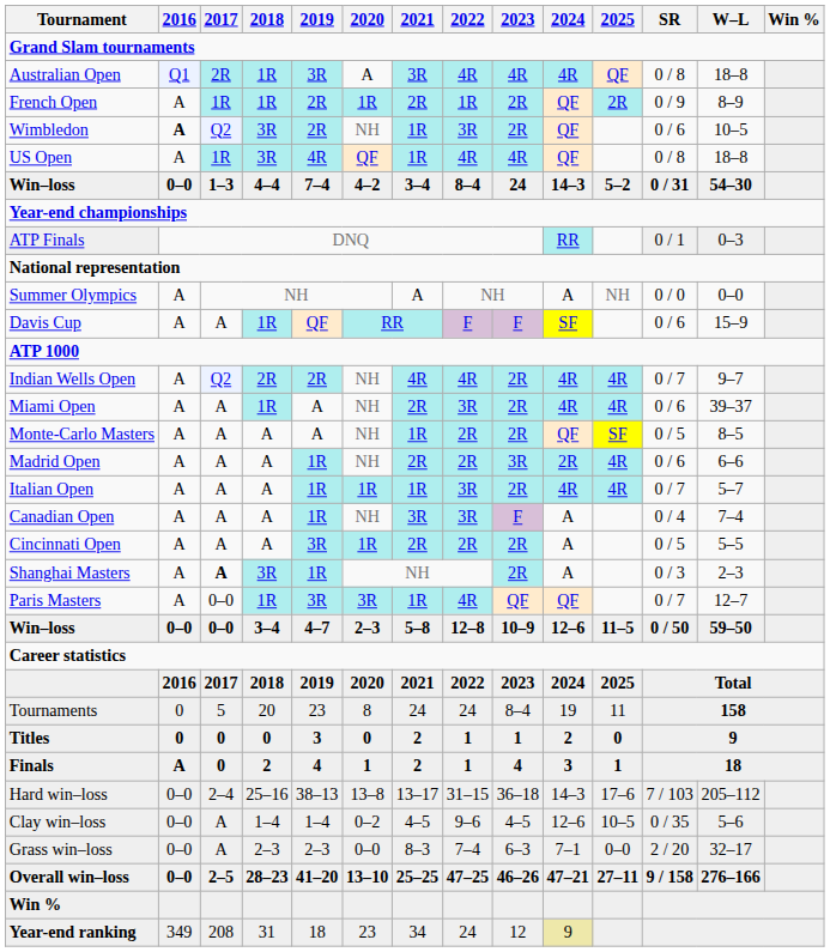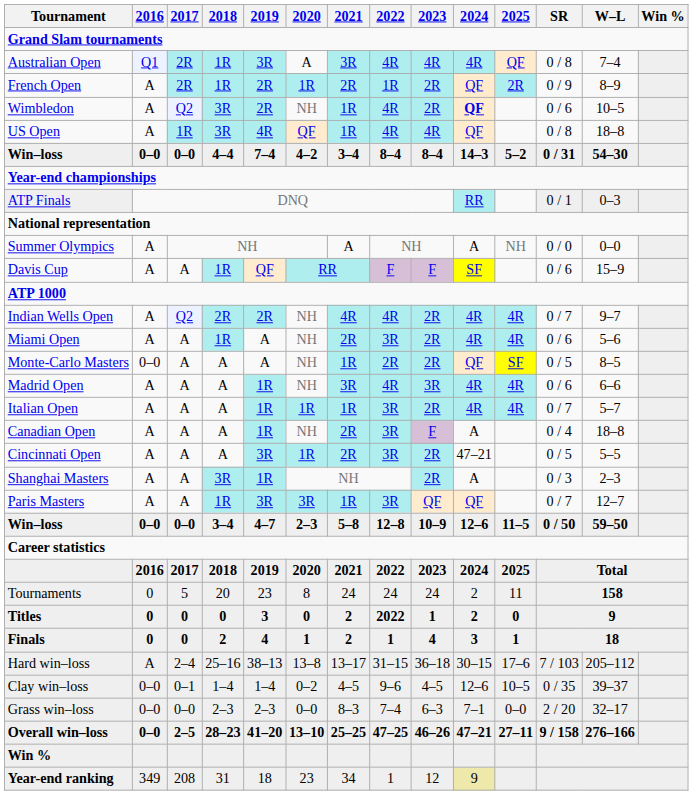 <table class="wikitable nowrap" style=text-align:center;font-size:96%>
 <tr>
 <th>Tournament</th>
 <th><a href='#'>2016</a></th>
 <th><a href='#'>2017</a></th>
 <th><a href='#'>2018</a></th>
 <th><a href='#'>2019</a></th>
 <th><a href='#'>2020</a></th>
 <th><a href='#'>2021</a></th>
 <th><a href='#'>2022</a></th>
 <th><a href='#'>2023</a></th>
 <th><a href='#'>2024</a></th>
 <th><a href='#'>2025</a></th>
 <th>SR</th>
 <th>W–L</th>
 <th>Win %</th>
 </tr>
 <tr>
 <td colspan="14" style="text-align:left"><strong><a href='#'>Grand Slam tournaments</a></strong></td>
 </tr>
 <tr>
 <td align=left><a href='#'>Australian Open</a></td>
 <td style=background:#ecf2ff><a href='#'>Q1</a></td>
 <td style=background:#afeeee><a href='#'>2R</a></td>
 <td style=background:#afeeee><a href='#'>1R</a></td>
 <td style=background:#afeeee><a href='#'>3R</a></td>
 <td>A</td>
 <td style=background:#afeeee><a href='#'>3R</a></td>
 <td style=background:#afeeee><a href='#'>4R</a></td>
 <td style=background:#afeeee><a href='#'>4R</a></td>
 <td style=background:#afeeee><a href='#'>4R</a></td>
 <td style=background:#ffebcd><a href='#'>QF</a></td>
 <td>0 / 8</td>
-<td>18–8</td>
+<td>7–4</td>
 <td bgcolor=efefef></td>
 </tr>
 <tr>
 <td align=left><a href='#'>French Open</a></td>
 <td>A</td>
-<td style=background:#afeeee><a href='#'>1R</a></td>
+<td style=background:#afeeee><a href='#'>2R</a></td>
 <td style=background:#afeeee><a href='#'>1R</a></td>
 <td style=background:#afeeee><a href='#'>2R</a></td>
 <td style=background:#afeeee><a href='#'>1R</a></td>
 <td style=background:#afeeee><a href='#'>2R</a></td>
 <td style=background:#afeeee><a href='#'>1R</a></td>
 <td style=background:#afeeee><a href='#'>2R</a></td>
 <td style=background:#ffebcd><a href='#'>QF</a></td>
 <td style=background:#afeeee><a href='#'>2R</a></td>
 <td>0 / 9</td>
 <td>8–9</td>
 <td bgcolor=efefef></td>
 </tr>
 <tr>
 <td align=left><a href='#'>Wimbledon</a></td>
-<td><strong>A</strong></td>
+<td>A</td>
 <td style=background:#ecf2ff><a href='#'>Q2</a></td>
 <td style=background:#afeeee><a href='#'>3R</a></td>
 <td style=background:#afeeee><a href='#'>2R</a></td>
 <td style=color:#767676>NH</td>
 <td style=background:#afeeee><a href='#'>1R</a></td>
-<td style=background:#afeeee><a href='#'>3R</a></td>
+<td style=background:#afeeee><a href='#'>4R</a></td>
 <td style=background:#afeeee><a href='#'>2R</a></td>
-<td style=background:#ffebcd><a href='#'>QF</a></td>
+<td style=background:#ffebcd><strong><a href='#'>QF</a></strong></td>
 <td></td>
 <td>0 / 6</td>
 <td>10–5</td>
 <td bgcolor=efefef></td>
 </tr>
 <tr>
 <td align=left><a href='#'>US Open</a></td>
 <td>A</td>
 <td style=background:#afeeee><a href='#'>1R</a></td>
 <td style=background:#afeeee><a href='#'>3R</a></td>
 <td style=background:#afeeee><a href='#'>4R</a></td>
 <td style=background:#ffebcd><a href='#'>QF</a></td>
 <td style=background:#afeeee><a href='#'>1R</a></td>
 <td style=background:#afeeee><a href='#'>4R</a></td>
 <td style=background:#afeeee><a href='#'>4R</a></td>
 <td style=background:#ffebcd><a href='#'>QF</a></td>
 <td></td>
 <td>0 / 8</td>
 <td>18–8</td>
 <td bgcolor=efefef></td>
 </tr>
 <tr style=font-weight:bold;background:#efefef>
 <td style=text-align:left>Win–loss</td>
 <td>0–0</td>
-<td>1–3</td>
+<td>0–0</td>
 <td>4–4</td>
 <td>7–4</td>
 <td>4–2</td>
 <td>3–4</td>
 <td>8–4</td>
-<td>24</td>
+<td>8–4</td>
 <td>14–3</td>
 <td>5–2</td>
 <td>0 / 31</td>
 <td>54–30</td>
 <td></td>
 </tr>
 <tr>
 <td colspan=14 align="left"><strong><a href='#'>Year-end championships</a></strong></td>
 </tr>
 <tr>
 <td bgcolor=efefef align=left><a href='#'>ATP Finals</a></td>
 <td colspan=8 style=color:#767676>DNQ</td>
 <td style=background:#afeeee><a href='#'>RR</a></td>
 <td></td>
 <td bgcolor=efefef>0 / 1</td>
 <td bgcolor=efefef>0–3</td>
 <td bgcolor=efefef></td>
 </tr>
 <tr>
 <td colspan="14" style="text-align:left"><strong>National representation</strong></td>
 </tr>
 <tr>
 <td align=left><a href='#'>Summer Olympics</a></td>
 <td>A</td>
 <td colspan=4 style=color:#767676>NH</td>
 <td>A</td>
 <td colspan=2 style=color:#767676>NH</td>
 <td>A</td>
 <td style=color:#767676>NH</td>
 <td>0 / 0</td>
 <td>0–0</td>
 <td bgcolor=efefef></td>
 </tr>
 <tr>
 <td align=left><a href='#'>Davis Cup</a></td>
 <td>A</td>
 <td>A</td>
 <td style=background:#afeeee><a href='#'>1R</a></td>
 <td style=background:#ffebcd><a href='#'>QF</a></td>
 <td colspan="2" bgcolor=afeeee><a href='#'>RR</a></td>
 <td style=background:thistle><a href='#'>F</a></td>
 <td style=background:thistle><a href='#'>F</a></td>
 <td style=background:yellow><a href='#'>SF</a></td>
 <td></td>
 <td>0 / 6</td>
 <td>15–9</td>
 <td bgcolor=efefef></td>
 </tr>
 <tr>
 <td colspan="14" style="text-align:left"><strong><a href='#'>ATP 1000</a></strong></td>
 </tr>
 <tr>
 <td align=left><a href='#'>Indian Wells Open</a></td>
 <td>A</td>
 <td style=background:#ecf2ff><a href='#'>Q2</a></td>
 <td style=background:#afeeee><a href='#'>2R</a></td>
 <td style=background:#afeeee><a href='#'>2R</a></td>
 <td style=color:#767676>NH</td>
 <td style=background:#afeeee><a href='#'>4R</a></td>
 <td style=background:#afeeee><a href='#'>4R</a></td>
 <td style=background:#afeeee><a href='#'>2R</a></td>
 <td style=background:#afeeee><a href='#'>4R</a></td>
 <td style=background:#afeeee><a href='#'>4R</a></td>
 <td>0 / 7</td>
 <td>9–7</td>
 <td bgcolor=efefef></td>
 </tr>
 <tr>
 <td align=left><a href='#'>Miami Open</a></td>
 <td>A</td>
 <td>A</td>
 <td style=background:#afeeee><a href='#'>1R</a></td>
 <td>A</td>
 <td style=color:#767676>NH</td>
 <td style=background:#afeeee><a href='#'>2R</a></td>
 <td style=background:#afeeee><a href='#'>3R</a></td>
 <td style=background:#afeeee><a href='#'>2R</a></td>
 <td style=background:#afeeee><a href='#'>4R</a></td>
 <td style=background:#afeeee><a href='#'>4R</a></td>
 <td>0 / 6</td>
-<td>39–37</td>
+<td>5–6</td>
 <td bgcolor=efefef></td>
 </tr>
 <tr>
 <td align=left><a href='#'>Monte-Carlo Masters</a></td>
-<td>A</td>
+<td>0–0</td>
 <td>A</td>
 <td>A</td>
 <td>A</td>
 <td style=color:#767676>NH</td>
 <td style=background:#afeeee><a href='#'>1R</a></td>
 <td style=background:#afeeee><a href='#'>2R</a></td>
 <td style=background:#afeeee><a href='#'>2R</a></td>
 <td style=background:#ffebcd><a href='#'>QF</a></td>
 <td style=background:yellow><a href='#'>SF</a></td>
 <td>0 / 5</td>
 <td>8–5</td>
 <td bgcolor=efefef></td>
 </tr>
 <tr>
 <td align=left><a href='#'>Madrid Open</a></td>
 <td>A</td>
 <td>A</td>
 <td>A</td>
 <td style=background:#afeeee><a href='#'>1R</a></td>
 <td style=color:#767676>NH</td>
-<td style=background:#afeeee><a href='#'>2R</a></td>
-<td style=background:#afeeee><a href='#'>2R</a></td>
 <td style=background:#afeeee><a href='#'>3R</a></td>
-<td style=background:#afeeee><a href='#'>2R</a></td>
+<td style=background:#afeeee><a href='#'>4R</a></td>
+<td style=background:#afeeee><a href='#'>3R</a></td>
+<td style=background:#afeeee><a href='#'>4R</a></td>
 <td style=background:#afeeee><a href='#'>4R</a></td>
 <td>0 / 6</td>
 <td>6–6</td>
 <td bgcolor=efefef></td>
 </tr>
 <tr>
 <td align=left><a href='#'>Italian Open</a></td>
 <td>A</td>
 <td>A</td>
 <td>A</td>
 <td style=background:#afeeee><a href='#'>1R</a></td>
 <td style=background:#afeeee><a href='#'>1R</a></td>
 <td style=background:#afeeee><a href='#'>1R</a></td>
 <td style=background:#afeeee><a href='#'>3R</a></td>
 <td style=background:#afeeee><a href='#'>2R</a></td>
 <td style=background:#afeeee><a href='#'>4R</a></td>
 <td style=background:#afeeee><a href='#'>4R</a></td>
 <td>0 / 7</td>
 <td>5–7</td>
 <td bgcolor=efefef></td>
 </tr>
 <tr>
 <td align=left><a href='#'>Canadian Open</a></td>
 <td>A</td>
 <td>A</td>
 <td>A</td>
 <td style=background:#afeeee><a href='#'>1R</a></td>
 <td style=color:#767676>NH</td>
-<td style=background:#afeeee><a href='#'>3R</a></td>
+<td style=background:#afeeee><a href='#'>2R</a></td>
 <td style=background:#afeeee><a href='#'>3R</a></td>
 <td style=background:thistle><a href='#'>F</a></td>
 <td>A</td>
 <td></td>
 <td>0 / 4</td>
-<td>7–4</td>
+<td>18–8</td>
 <td bgcolor=efefef></td>
 </tr>
 <tr>
 <td align=left><a href='#'>Cincinnati Open</a></td>
 <td>A</td>
 <td>A</td>
 <td>A</td>
 <td style=background:#afeeee><a href='#'>3R</a></td>
 <td style=background:#afeeee><a href='#'>1R</a></td>
 <td style=background:#afeeee><a href='#'>2R</a></td>
+<td style=background:#afeeee><a href='#'>3R</a></td>
 <td style=background:#afeeee><a href='#'>2R</a></td>
-<td style=background:#afeeee><a href='#'>2R</a></td>
-<td>A</td>
+<td>47–21</td>
 <td></td>
 <td>0 / 5</td>
 <td>5–5</td>
 <td bgcolor=efefef></td>
 </tr>
 <tr>
 <td align=left><a href='#'>Shanghai Masters</a></td>
 <td>A</td>
-<td><strong>A</strong></td>
+<td>A</td>
 <td style=background:#afeeee><a href='#'>3R</a></td>
 <td style=background:#afeeee><a href='#'>1R</a></td>
 <td colspan=3 style=color:#767676>NH</td>
 <td style=background:#afeeee><a href='#'>2R</a></td>
 <td>A</td>
 <td></td>
 <td>0 / 3</td>
 <td>2–3</td>
 <td bgcolor=efefef></td>
 </tr>
 <tr>
 <td align=left><a href='#'>Paris Masters</a></td>
 <td>A</td>
-<td>0–0</td>
+<td>A</td>
 <td style=background:#afeeee><a href='#'>1R</a></td>
 <td style=background:#afeeee><a href='#'>3R</a></td>
 <td style=background:#afeeee><a href='#'>3R</a></td>
 <td style=background:#afeeee><a href='#'>1R</a></td>
-<td style=background:#afeeee><a href='#'>4R</a></td>
+<td style=background:#afeeee><a href='#'>3R</a></td>
 <td style=background:#ffebcd><a href='#'>QF</a></td>
 <td style=background:#ffebcd><a href='#'>QF</a></td>
 <td></td>
 <td>0 / 7</td>
 <td>12–7</td>
 <td bgcolor=efefef></td>
 </tr>
 <tr style=font-weight:bold;background:#efefef>
 <td style=text-align:left>Win–loss</td>
 <td>0–0</td>
 <td>0–0</td>
 <td>3–4</td>
 <td>4–7</td>
 <td>2–3</td>
 <td>5–8</td>
 <td>12–8</td>
 <td>10–9</td>
 <td>12–6</td>
 <td>11–5</td>
 <td>0 / 50</td>
 <td>59–50</td>
 <td></td>
 </tr>
 <tr>
 <td colspan=14 style=text-align:left><strong>Career statistics</strong></td>
 </tr>
 <tr style="font-weight:bold;background:#EFEFEF;">
 <td></td>
 <td>2016</td>
 <td>2017</td>
 <td>2018</td>
 <td>2019</td>
 <td>2020</td>
 <td>2021</td>
 <td>2022</td>
 <td>2023</td>
 <td>2024</td>
 <td>2025</td>
 <td colspan=3>Total</td>
 </tr>
 <tr style="background:#EFEFEF">
 <td align=left>Tournaments</td>
 <td>0</td>
 <td>5</td>
 <td>20</td>
 <td>23</td>
 <td>8</td>
 <td>24</td>
 <td>24</td>
-<td>8–4</td>
-<td>19</td>
+<td>24</td>
+<td>2</td>
 <td>11</td>
 <td colspan="3"><strong>158</strong></td>
 </tr>
 <tr style=font-weight:bold;background:#efefef>
 <td style=text-align:left>Titles</td>
 <td>0</td>
 <td>0</td>
 <td>0</td>
 <td>3</td>
 <td>0</td>
 <td>2</td>
-<td>1</td>
+<td>2022</td>
 <td>1</td>
 <td>2</td>
 <td>0</td>
 <td colspan="3">9</td>
 </tr>
 <tr style=font-weight:bold;background:#efefef>
 <td style=text-align:left>Finals</td>
-<td>A</td>
+<td>0</td>
 <td>0</td>
 <td>2</td>
 <td>4</td>
 <td>1</td>
 <td>2</td>
 <td>1</td>
 <td>4</td>
 <td>3</td>
 <td>1</td>
 <td colspan="3">18</td>
 </tr>
 <tr bgcolor=efefef>
 <td align=left>Hard win–loss</td>
-<td>0–0</td>
+<td>A</td>
 <td>2–4</td>
 <td>25–16</td>
 <td>38–13</td>
 <td>13–8</td>
 <td>13–17</td>
 <td>31–15</td>
 <td>36–18</td>
-<td>14–3</td>
+<td>30–15</td>
 <td>17–6</td>
 <td>7 / 103</td>
 <td>205–112</td>
 <td></td>
 </tr>
 <tr bgcolor=efefef>
 <td align=left>Clay win–loss</td>
 <td>0–0</td>
-<td>A</td>
+<td>0–1</td>
 <td>1–4</td>
 <td>1–4</td>
 <td>0–2</td>
 <td>4–5</td>
 <td>9–6</td>
 <td>4–5</td>
 <td>12–6</td>
 <td>10–5</td>
 <td>0 / 35</td>
-<td>5–6</td>
+<td>39–37</td>
 <td></td>
 </tr>
 <tr bgcolor=efefef>
 <td align=left>Grass win–loss</td>
 <td>0–0</td>
-<td>A</td>
+<td>0–0</td>
 <td>2–3</td>
 <td>2–3</td>
 <td>0–0</td>
 <td>8–3</td>
 <td>7–4</td>
 <td>6–3</td>
 <td>7–1</td>
 <td>0–0</td>
 <td>2 / 20</td>
 <td>32–17</td>
 <td></td>
 </tr>
 <tr style=font-weight:bold;background:#efefef>
 <td style=text-align:left>Overall win–loss</td>
 <td>0–0</td>
 <td>2–5</td>
 <td>28–23</td>
 <td>41–20</td>
 <td>13–10</td>
 <td>25–25</td>
 <td>47–25</td>
 <td>46–26</td>
 <td>47–21</td>
 <td>27–11</td>
 <td>9 / 158</td>
 <td>276–166</td>
 <td></td>
 </tr>
 <tr style=font-weight:bold;background:#efefef>
 <td align=left>Win %</td>
 <td></td>
 <td></td>
 <td></td>
 <td></td>
 <td></td>
 <td></td>
 <td></td>
 <td></td>
 <td></td>
 <td></td>
 <td colspan="3"></td>
 </tr>
 <tr style=background:#efefef>
 <td align=left><strong>Year-end ranking</strong></td>
 <td>349</td>
 <td>208</td>
 <td>31</td>
 <td>18</td>
 <td>23</td>
 <td>34</td>
-<td>24</td>
+<td>1</td>
 <td>12</td>
 <td style=background:#eee8aa>9</td>
 <td></td>
 <td colspan="3"></td>
 </tr>
 </table>
